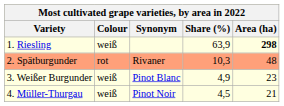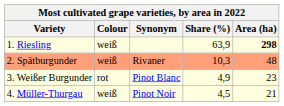 <table class="wikitable" style="background:#FFFFE0;">
 <tr>
 <th colspan="5">Most cultivated grape varieties, by area in 2022</th>
 </tr>
 <tr>
 <th>Variety</th>
 <th>Colour</th>
 <th>Synonym</th>
 <th>Share (%)</th>
 <th>Area (ha)</th>
 </tr>
 <tr>
 <td>1. <a href='#'>Riesling</a></td>
 <td>weiß</td>
 <td></td>
 <td style="text-align:right;">63,9</td>
 <td style="text-align:right;"><strong>298</strong></td>
 </tr>
 <tr style="background:#FFA07A">
 <td>2. Spätburgunder</td>
-<td>rot</td>
+<td>weiß</td>
 <td>Rivaner</td>
 <td style="text-align:right;">10,3</td>
 <td style="text-align:right;">48</td>
 </tr>
 <tr>
 <td>3. Weißer Burgunder</td>
-<td>weiß</td>
+<td>rot</td>
 <td><a href='#'>Pinot Blanc</a></td>
 <td style="text-align:right;">4,9</td>
 <td style="text-align:right;">23</td>
 </tr>
 <tr>
 <td>4. <a href='#'>Müller-Thurgau</a></td>
 <td>weiß</td>
 <td><a href='#'>Pinot Noir</a></td>
 <td style="text-align:right;">4,5</td>
 <td style="text-align:right;">21</td>
 </tr>
 </table>
